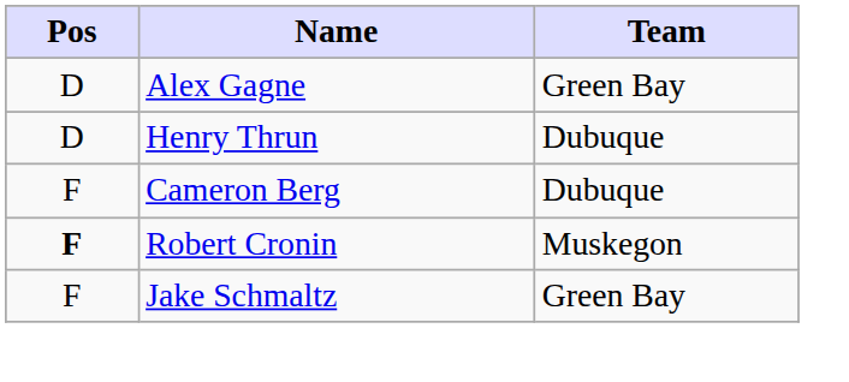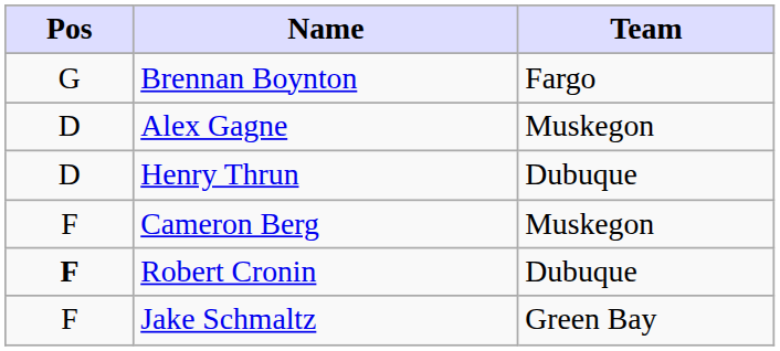 <table class="wikitable">
 <tr>
 <th style="background:#ddf; width:10%;">Pos</th>
 <th style="background:#ddf; width:30%;">Name</th>
 <th style="background:#ddf; width:20%;">Team</th>
 </tr>
 <tr>
+<td style="text-align:center">G</td>
+<td><a href='#'>Brennan Boynton</a></td>
+<td>Fargo</td>
+</tr>
+<tr>
 <td style="text-align:center">D</td>
 <td><a href='#'>Alex Gagne</a></td>
-<td>Green Bay</td>
+<td>Muskegon</td>
 </tr>
 <tr>
 <td style="text-align:center">D</td>
 <td><a href='#'>Henry Thrun</a></td>
 <td>Dubuque</td>
 </tr>
 <tr>
 <td style="text-align:center">F</td>
 <td><a href='#'>Cameron Berg</a></td>
-<td>Dubuque</td>
+<td>Muskegon</td>
 </tr>
 <tr>
 <td style="text-align:center"><strong>F</strong></td>
 <td><a href='#'>Robert Cronin</a></td>
-<td>Muskegon</td>
+<td>Dubuque</td>
 </tr>
 <tr>
 <td style="text-align:center">F</td>
 <td><a href='#'>Jake Schmaltz</a></td>
 <td>Green Bay</td>
 </tr>
 </table>
